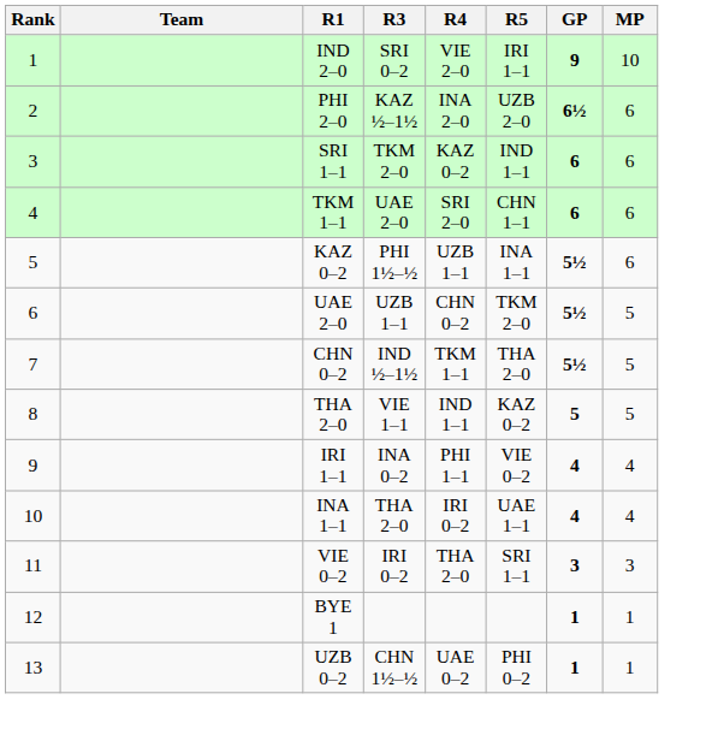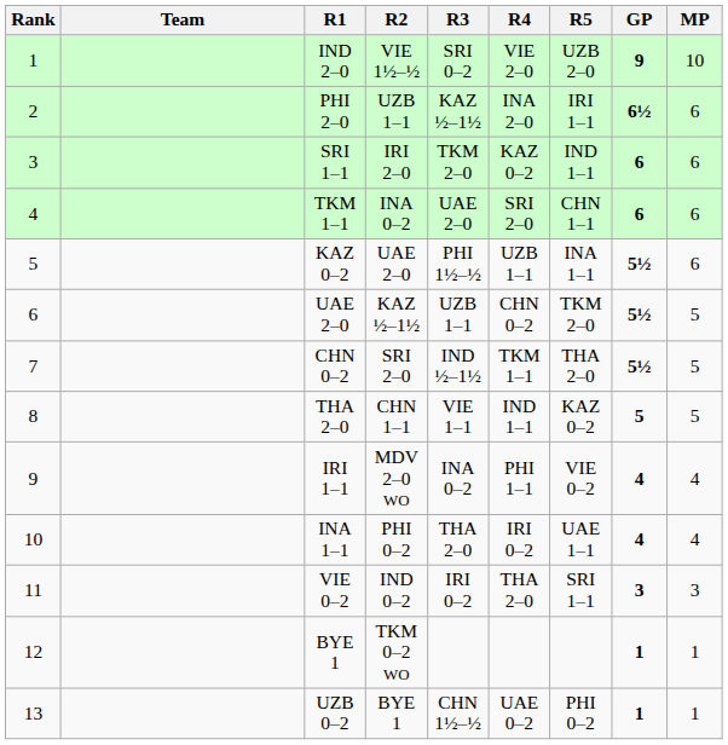 <table class=wikitable style="text-align:center">
 <tr>
 <th width=40>Rank</th>
 <th width=200>Team</th>
 <th width=45>R1</th>
+<th width=45>R2</th>
 <th width=45>R3</th>
 <th width=45>R4</th>
 <th width=45>R5</th>
 <th width=40>GP</th>
 <th width=40>MP</th>
 </tr>
 <tr style="background:#ccffcc;">
 <td>1</td>
 <td align=left></td>
 <td>IND<br>2–0</td>
+<td>VIE<br>1½–½</td>
 <td>SRI<br>0–2</td>
 <td>VIE<br>2–0</td>
-<td>IRI<br>1–1</td>
+<td>UZB<br>2–0</td>
 <td><strong>9</strong></td>
 <td>10</td>
 </tr>
 <tr style="background:#ccffcc;">
 <td>2</td>
 <td align=left></td>
 <td>PHI<br>2–0</td>
+<td>UZB<br>1–1</td>
 <td>KAZ<br>½–1½</td>
 <td>INA<br>2–0</td>
-<td>UZB<br>2–0</td>
+<td>IRI<br>1–1</td>
 <td><strong>6½</strong></td>
 <td>6</td>
 </tr>
 <tr style="background:#ccffcc;">
 <td>3</td>
 <td align=left></td>
 <td>SRI<br>1–1</td>
+<td>IRI<br>2–0</td>
 <td>TKM<br>2–0</td>
 <td>KAZ<br>0–2</td>
 <td>IND<br>1–1</td>
 <td><strong>6</strong></td>
 <td>6</td>
 </tr>
 <tr style="background:#ccffcc;">
 <td>4</td>
 <td align=left></td>
 <td>TKM<br>1–1</td>
+<td>INA<br>0–2</td>
 <td>UAE<br>2–0</td>
 <td>SRI<br>2–0</td>
 <td>CHN<br>1–1</td>
 <td><strong>6</strong></td>
 <td>6</td>
 </tr>
 <tr>
 <td>5</td>
 <td align=left></td>
 <td>KAZ<br>0–2</td>
+<td>UAE<br>2–0</td>
 <td>PHI<br>1½–½</td>
 <td>UZB<br>1–1</td>
 <td>INA<br>1–1</td>
 <td><strong>5½</strong></td>
 <td>6</td>
 </tr>
 <tr>
 <td>6</td>
 <td align=left></td>
 <td>UAE<br>2–0</td>
+<td>KAZ<br>½–1½</td>
 <td>UZB<br>1–1</td>
 <td>CHN<br>0–2</td>
 <td>TKM<br>2–0</td>
 <td><strong>5½</strong></td>
 <td>5</td>
 </tr>
 <tr>
 <td>7</td>
 <td align=left></td>
 <td>CHN<br>0–2</td>
+<td>SRI<br>2–0</td>
 <td>IND<br>½–1½</td>
 <td>TKM<br>1–1</td>
 <td>THA<br>2–0</td>
 <td><strong>5½</strong></td>
 <td>5</td>
 </tr>
 <tr>
 <td>8</td>
 <td align=left></td>
 <td>THA<br>2–0</td>
+<td>CHN<br>1–1</td>
 <td>VIE<br>1–1</td>
 <td>IND<br>1–1</td>
 <td>KAZ<br>0–2</td>
 <td><strong>5</strong></td>
 <td>5</td>
 </tr>
 <tr>
 <td>9</td>
 <td align=left></td>
 <td>IRI<br>1–1</td>
+<td>MDV<br>2–0 <small>WO</small></td>
 <td>INA<br>0–2</td>
 <td>PHI<br>1–1</td>
 <td>VIE<br>0–2</td>
 <td><strong>4</strong></td>
 <td>4</td>
 </tr>
 <tr>
 <td>10</td>
 <td align=left></td>
 <td>INA<br>1–1</td>
+<td>PHI<br>0–2</td>
 <td>THA<br>2–0</td>
 <td>IRI<br>0–2</td>
 <td>UAE<br>1–1</td>
 <td><strong>4</strong></td>
 <td>4</td>
 </tr>
 <tr>
 <td>11</td>
 <td align=left></td>
 <td>VIE<br>0–2</td>
+<td>IND<br>0–2</td>
 <td>IRI<br>0–2</td>
 <td>THA<br>2–0</td>
 <td>SRI<br>1–1</td>
 <td><strong>3</strong></td>
 <td>3</td>
 </tr>
 <tr>
 <td>12</td>
 <td align=left></td>
 <td>BYE<br>1</td>
+<td>TKM<br>0–2 <small>WO</small></td>
 <td></td>
 <td></td>
 <td></td>
 <td><strong>1</strong></td>
 <td>1</td>
 </tr>
 <tr>
 <td>13</td>
 <td align=left></td>
 <td>UZB<br>0–2</td>
+<td>BYE<br>1</td>
 <td>CHN<br>1½–½</td>
 <td>UAE<br>0–2</td>
 <td>PHI<br>0–2</td>
 <td><strong>1</strong></td>
 <td>1</td>
 </tr>
 </table>
